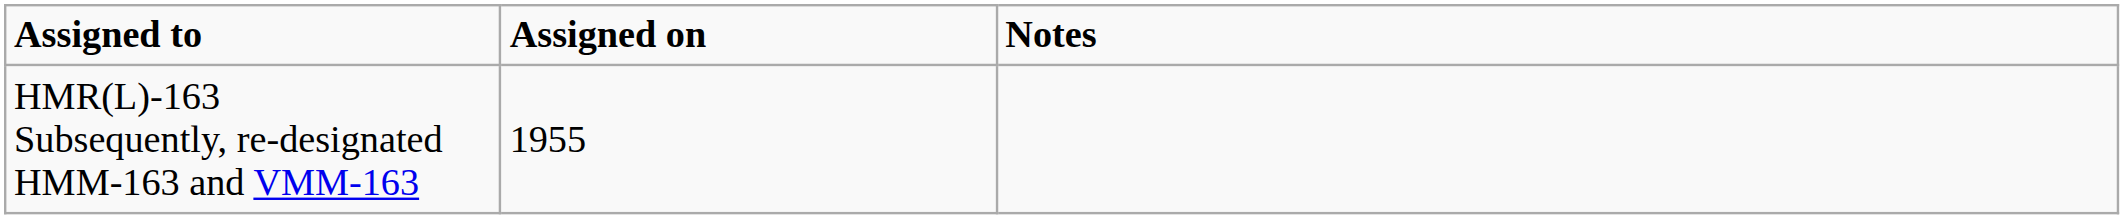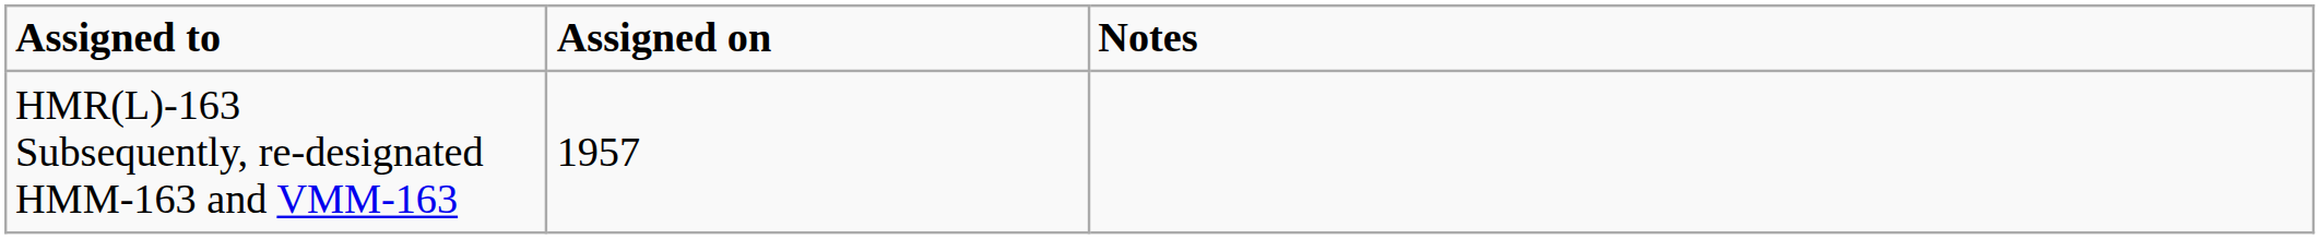 <table class="wikitable" style="width: 70%;">
 <tr>
 <td style="width: 200px;"><strong>Assigned to</strong></td>
 <td style="width: 200px;"><strong>Assigned on</strong></td>
 <td><strong>Notes</strong></td>
 </tr>
 <tr>
 <td>HMR(L)-163<br>Subsequently, re-designated HMM-163 and <a href='#'>VMM-163</a></td>
-<td>1955</td>
+<td>1957</td>
 <td></td>
 </tr>
 </table>
